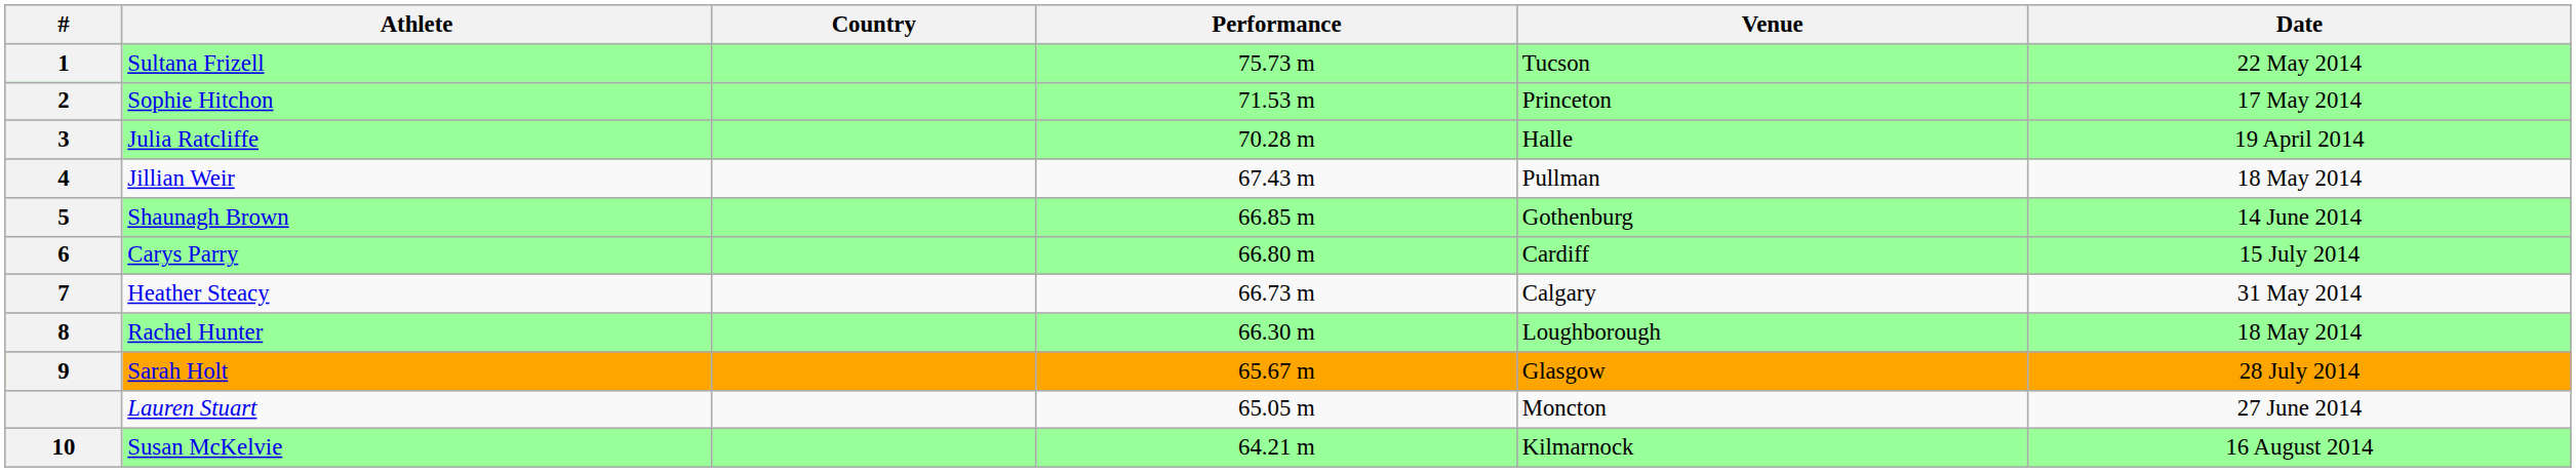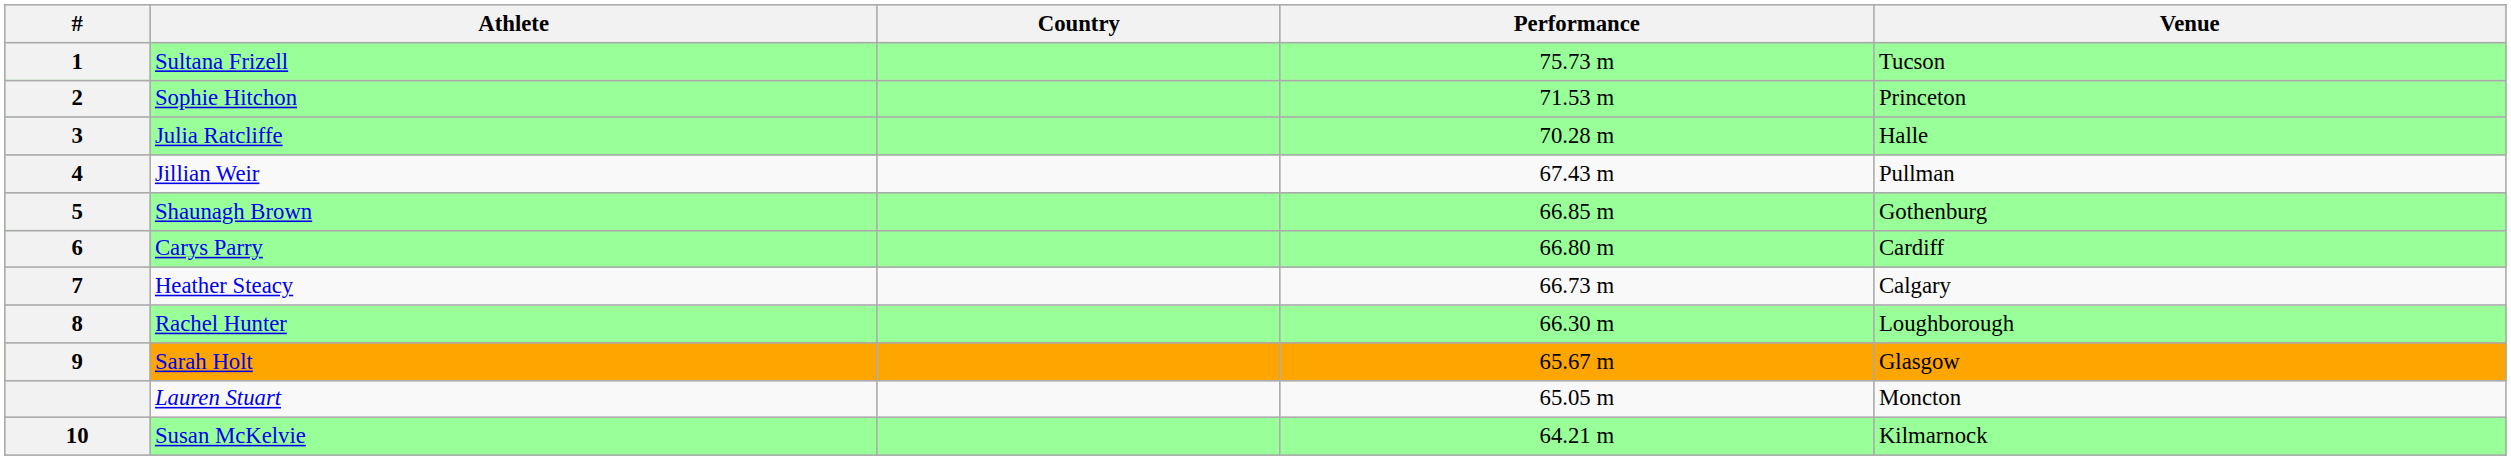 <table class="wikitable" width=100% style="font-size:90%; text-align:center;">
 <tr>
 <th>#</th>
 <th>Athlete</th>
 <th>Country</th>
 <th>Performance</th>
 <th>Venue</th>
-<th>Date</th>
 </tr>
 <tr bgcolor="99FF99">
 <th>1</th>
 <td align=left><a href='#'>Sultana Frizell</a></td>
 <td align=left></td>
 <td>75.73 m</td>
 <td align=left> Tucson</td>
-<td>22 May 2014</td>
 </tr>
 <tr bgcolor="99FF99">
 <th>2</th>
 <td align=left><a href='#'>Sophie Hitchon</a></td>
 <td align=left></td>
 <td>71.53 m</td>
 <td align=left> Princeton</td>
-<td>17 May 2014</td>
 </tr>
 <tr bgcolor="99FF99">
 <th>3</th>
 <td align=left><a href='#'>Julia Ratcliffe</a></td>
 <td align=left></td>
 <td>70.28 m</td>
 <td align=left> Halle</td>
-<td>19 April 2014</td>
 </tr>
 <tr>
 <th>4</th>
 <td align=left><a href='#'>Jillian Weir</a></td>
 <td align=left></td>
 <td>67.43 m</td>
 <td align=left> Pullman</td>
-<td>18 May 2014</td>
 </tr>
 <tr bgcolor="99FF99">
 <th>5</th>
 <td align=left><a href='#'>Shaunagh Brown</a></td>
 <td align=left></td>
 <td>66.85 m</td>
 <td align=left> Gothenburg</td>
-<td>14 June 2014</td>
 </tr>
 <tr bgcolor="99FF99">
 <th>6</th>
 <td align=left><a href='#'>Carys Parry</a></td>
 <td align=left></td>
 <td>66.80 m</td>
 <td align=left> Cardiff</td>
-<td>15 July 2014</td>
 </tr>
 <tr>
 <th>7</th>
 <td align=left><a href='#'>Heather Steacy</a></td>
 <td align=left></td>
 <td>66.73 m</td>
 <td align=left> Calgary</td>
-<td>31 May 2014</td>
 </tr>
 <tr bgcolor="99FF99">
 <th>8</th>
 <td align=left><a href='#'>Rachel Hunter</a></td>
 <td align=left></td>
 <td>66.30 m</td>
 <td align=left> Loughborough</td>
-<td>18 May 2014</td>
 </tr>
 <tr bgcolor="orange">
 <th>9</th>
 <td align=left><a href='#'>Sarah Holt</a></td>
 <td align=left></td>
 <td>65.67 m</td>
 <td align=left> Glasgow</td>
-<td>28 July 2014</td>
 </tr>
 <tr>
 <th></th>
 <td align=left><em><a href='#'>Lauren Stuart</a></em></td>
 <td align=left></td>
 <td>65.05 m</td>
 <td align=left> Moncton</td>
-<td>27 June 2014</td>
 </tr>
 <tr bgcolor="99FF99">
 <th>10</th>
 <td align=left><a href='#'>Susan McKelvie</a></td>
 <td align=left></td>
 <td>64.21 m</td>
 <td align=left> Kilmarnock</td>
-<td>16 August 2014</td>
 </tr>
 </table>
